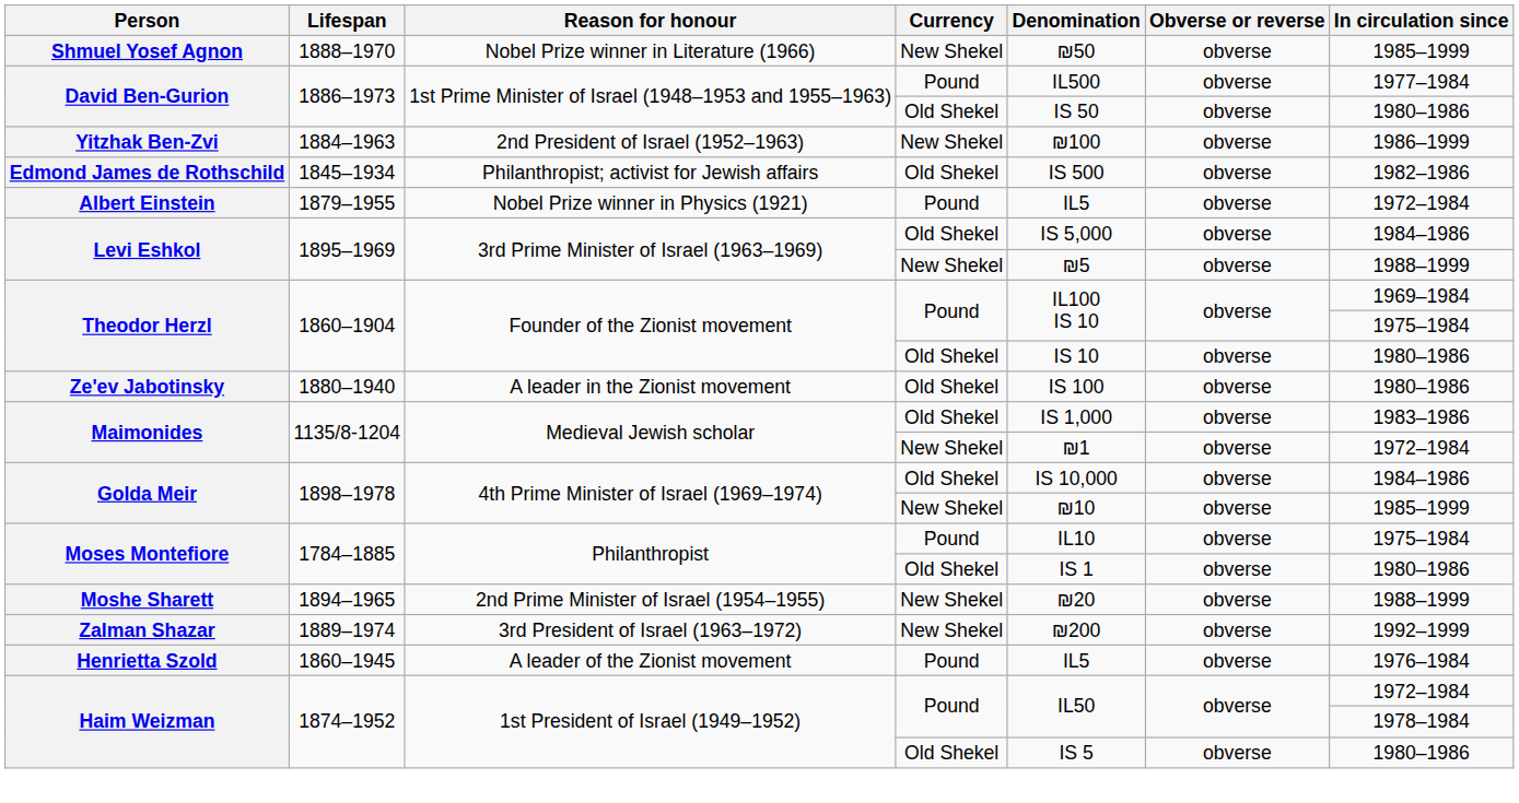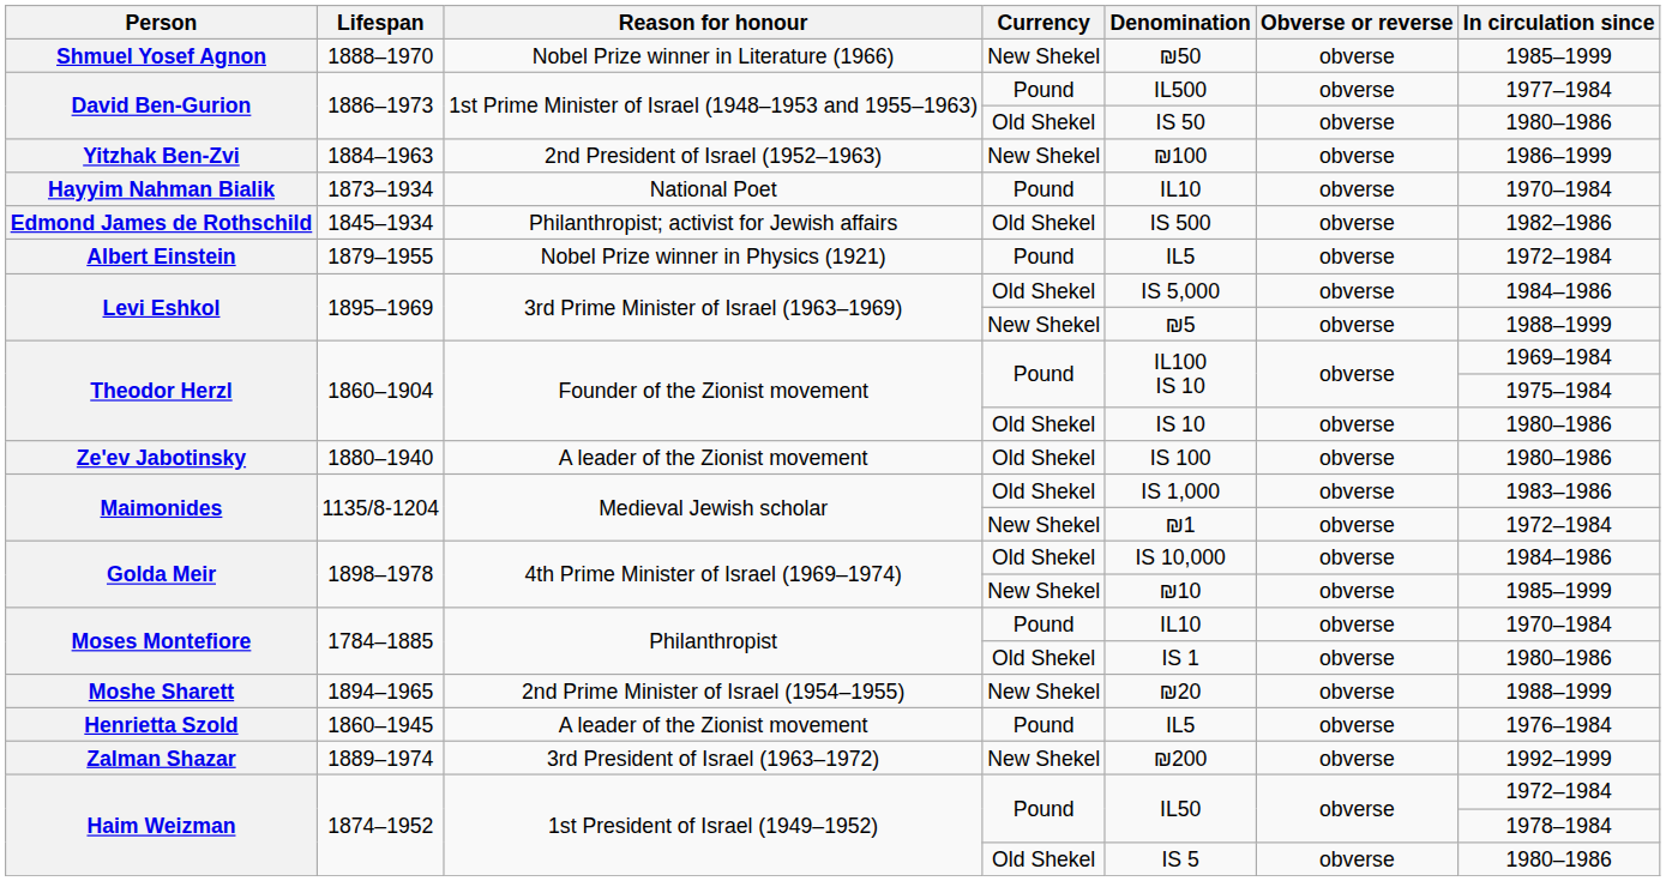 <table class="wikitable" style="font-size:95%; text-align:center;">
 <tr>
 <th>Person</th>
 <th>Lifespan</th>
 <th>Reason for honour</th>
 <th>Currency</th>
 <th>Denomination</th>
 <th>Obverse or reverse</th>
 <th>In circulation since</th>
 </tr>
 <tr>
 <th><a href='#'>Shmuel Yosef Agnon</a></th>
 <td>1888–1970</td>
 <td>Nobel Prize winner in Literature (1966)</td>
 <td>New Shekel</td>
 <td>₪50</td>
 <td>obverse</td>
 <td>1985–1999</td>
 </tr>
 <tr>
 <th rowspan="2"><a href='#'>David Ben-Gurion</a></th>
 <td rowspan="2">1886–1973</td>
 <td rowspan="2">1st Prime Minister of Israel (1948–1953 and 1955–1963)</td>
 <td>Pound</td>
 <td>IL500</td>
 <td>obverse</td>
 <td>1977–1984</td>
 </tr>
 <tr>
 <td>Old Shekel</td>
 <td>IS 50</td>
 <td>obverse</td>
 <td>1980–1986</td>
 </tr>
 <tr>
 <th><a href='#'>Yitzhak Ben-Zvi</a></th>
 <td>1884–1963</td>
 <td>2nd President of Israel (1952–1963)</td>
 <td>New Shekel</td>
 <td>₪100</td>
 <td>obverse</td>
 <td>1986–1999</td>
+</tr>
+<tr>
+<th><a href='#'>Hayyim Nahman Bialik</a></th>
+<td>1873–1934</td>
+<td>National Poet</td>
+<td>Pound</td>
+<td>IL10</td>
+<td>obverse</td>
+<td>1970–1984</td>
 </tr>
 <tr>
 <th><a href='#'>Edmond James de Rothschild</a></th>
 <td>1845–1934</td>
 <td>Philanthropist; activist for Jewish affairs</td>
 <td>Old Shekel</td>
 <td>IS 500</td>
 <td>obverse</td>
 <td>1982–1986</td>
 </tr>
 <tr>
 <th><a href='#'>Albert Einstein</a></th>
 <td>1879–1955</td>
 <td>Nobel Prize winner in Physics (1921)</td>
 <td>Pound</td>
 <td>IL5</td>
 <td>obverse</td>
 <td>1972–1984</td>
 </tr>
 <tr>
 <th rowspan="2"><a href='#'>Levi Eshkol</a></th>
 <td rowspan="2">1895–1969</td>
 <td rowspan="2">3rd Prime Minister of Israel (1963–1969)</td>
 <td>Old Shekel</td>
 <td>IS 5,000</td>
 <td>obverse</td>
 <td>1984–1986</td>
 </tr>
 <tr>
 <td>New Shekel</td>
 <td>₪5</td>
 <td>obverse</td>
 <td>1988–1999</td>
 </tr>
 <tr>
 <th rowspan="3"><a href='#'>Theodor Herzl</a></th>
 <td rowspan="3">1860–1904</td>
 <td rowspan="3">Founder of the Zionist movement</td>
 <td rowspan="2">Pound</td>
 <td rowspan="2">IL100<br>IS 10</td>
 <td rowspan="2">obverse</td>
 <td>1969–1984</td>
 </tr>
 <tr>
 <td>1975–1984</td>
 </tr>
 <tr>
 <td>Old Shekel</td>
 <td>IS 10</td>
 <td>obverse</td>
 <td>1980–1986</td>
 </tr>
 <tr>
 <th><a href='#'>Ze'ev Jabotinsky</a></th>
 <td>1880–1940</td>
-<td>A leader in the Zionist movement</td>
+<td>A leader of the Zionist movement</td>
 <td>Old Shekel</td>
 <td>IS 100</td>
 <td>obverse</td>
 <td>1980–1986</td>
 </tr>
 <tr>
 <th rowspan="2"><a href='#'>Maimonides</a></th>
 <td rowspan="2">1135/8-1204</td>
 <td rowspan="2">Medieval Jewish scholar</td>
 <td>Old Shekel</td>
 <td>IS 1,000</td>
 <td>obverse</td>
 <td>1983–1986</td>
 </tr>
 <tr>
 <td>New Shekel</td>
 <td>₪1</td>
 <td>obverse</td>
 <td>1972–1984</td>
 </tr>
 <tr>
 <th rowspan="2"><a href='#'>Golda Meir</a></th>
 <td rowspan="2">1898–1978</td>
 <td rowspan="2">4th Prime Minister of Israel (1969–1974)</td>
 <td>Old Shekel</td>
 <td>IS 10,000</td>
 <td>obverse</td>
 <td>1984–1986</td>
 </tr>
 <tr>
 <td>New Shekel</td>
 <td>₪10</td>
 <td>obverse</td>
 <td>1985–1999</td>
 </tr>
 <tr>
 <th rowspan="2"><a href='#'>Moses Montefiore</a></th>
 <td rowspan="2">1784–1885</td>
 <td rowspan="2">Philanthropist</td>
 <td>Pound</td>
 <td>IL10</td>
 <td>obverse</td>
-<td>1975–1984</td>
+<td>1970–1984</td>
 </tr>
 <tr>
 <td>Old Shekel</td>
 <td>IS 1</td>
 <td>obverse</td>
 <td>1980–1986</td>
 </tr>
 <tr>
 <th><a href='#'>Moshe Sharett</a></th>
 <td>1894–1965</td>
 <td>2nd Prime Minister of Israel (1954–1955)</td>
 <td>New Shekel</td>
 <td>₪20</td>
 <td>obverse</td>
 <td>1988–1999</td>
 </tr>
 <tr>
+<th><a href='#'>Henrietta Szold</a></th>
+<td>1860–1945</td>
+<td>A leader of the Zionist movement</td>
+<td>Pound</td>
+<td>IL5</td>
+<td>obverse</td>
+<td>1976–1984</td>
+</tr>
+<tr>
 <th><a href='#'>Zalman Shazar</a></th>
 <td>1889–1974</td>
 <td>3rd President of Israel (1963–1972)</td>
 <td>New Shekel</td>
 <td>₪200</td>
 <td>obverse</td>
 <td>1992–1999</td>
-</tr>
-<tr>
-<th><a href='#'>Henrietta Szold</a></th>
-<td>1860–1945</td>
-<td>A leader of the Zionist movement</td>
-<td>Pound</td>
-<td>IL5</td>
-<td>obverse</td>
-<td>1976–1984</td>
 </tr>
 <tr>
 <th rowspan="3"><a href='#'>Haim Weizman</a></th>
 <td rowspan="3">1874–1952</td>
 <td rowspan="3">1st President of Israel (1949–1952)</td>
 <td rowspan="2">Pound</td>
 <td rowspan="2">IL50</td>
 <td rowspan="2">obverse</td>
 <td>1972–1984</td>
 </tr>
 <tr>
 <td>1978–1984</td>
 </tr>
 <tr>
 <td>Old Shekel</td>
 <td>IS 5</td>
 <td>obverse</td>
 <td>1980–1986</td>
 </tr>
 </table>
